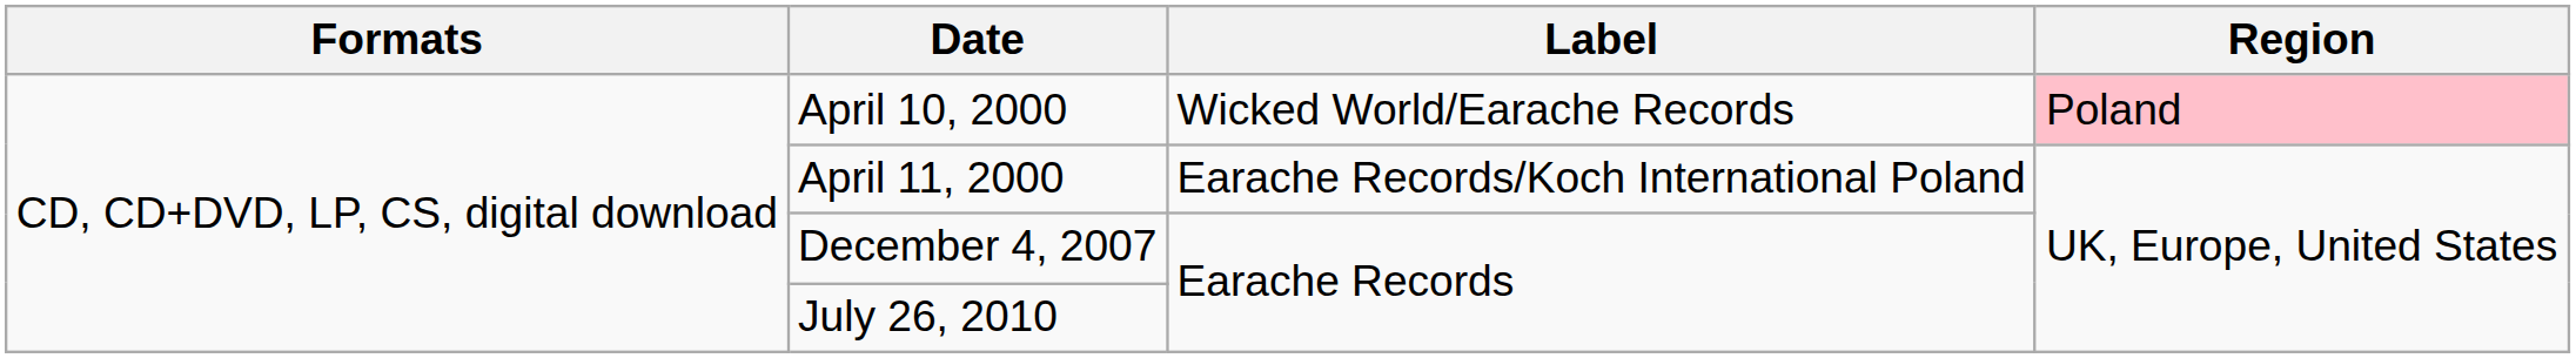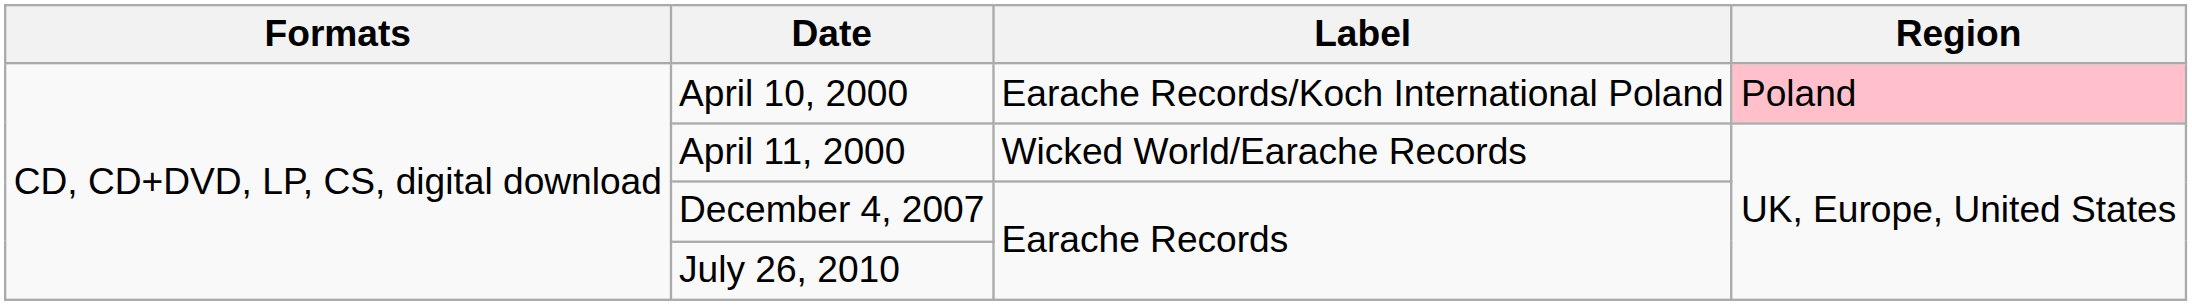 <table class="wikitable">
 <tr>
 <th>Formats</th>
 <th>Date</th>
 <th>Label</th>
 <th>Region</th>
 </tr>
 <tr>
 <td rowspan=7>CD, CD+DVD, LP, CS, digital download</td>
 <td>April 10, 2000</td>
-<td>Wicked World/Earache Records</td>
+<td>Earache Records/Koch International Poland</td>
 <td style="background: pink;">Poland</td>
 </tr>
 <tr>
 <td>April 11, 2000</td>
-<td>Earache Records/Koch International Poland</td>
+<td>Wicked World/Earache Records</td>
 <td rowspan=3>UK, Europe, United States</td>
 </tr>
 <tr>
 <td>December 4, 2007</td>
 <td rowspan=2>Earache Records</td>
 </tr>
 <tr>
 <td>July 26, 2010</td>
 </tr>
 </table>
